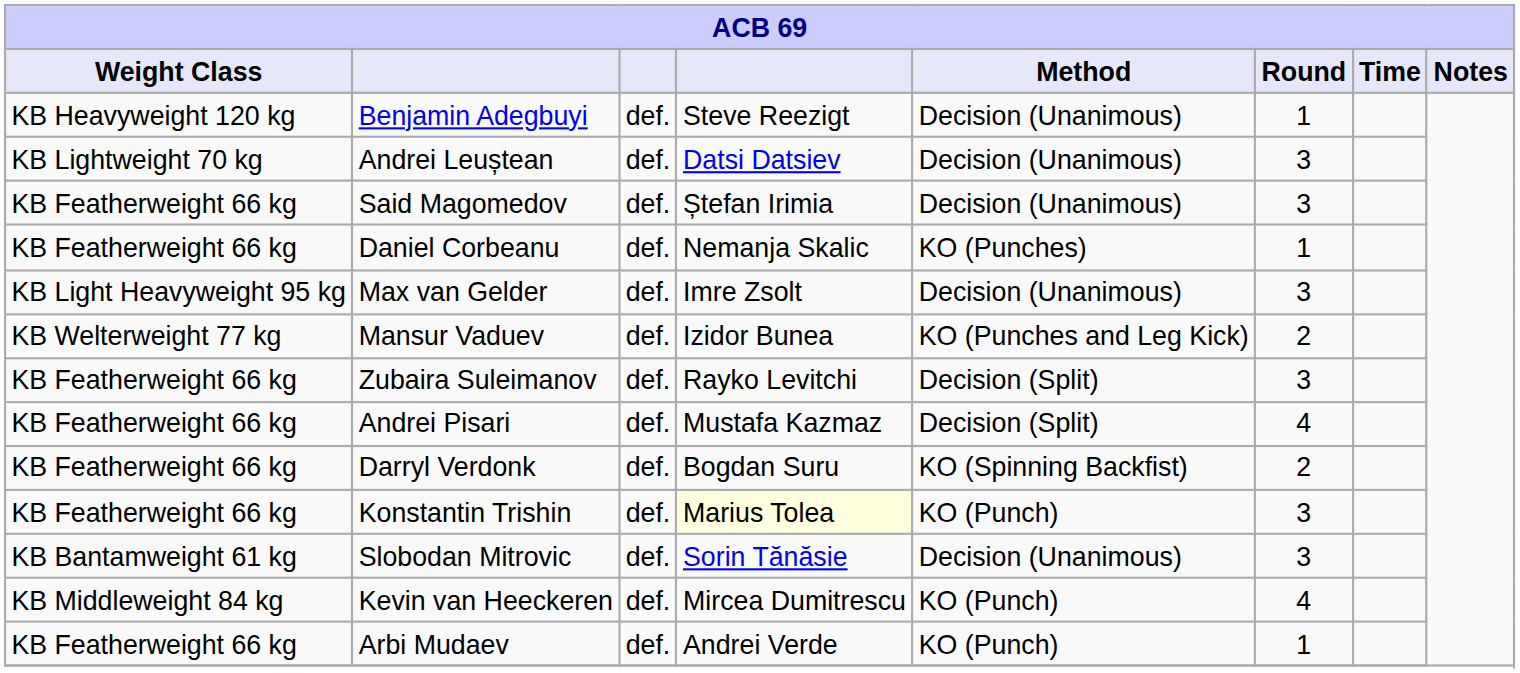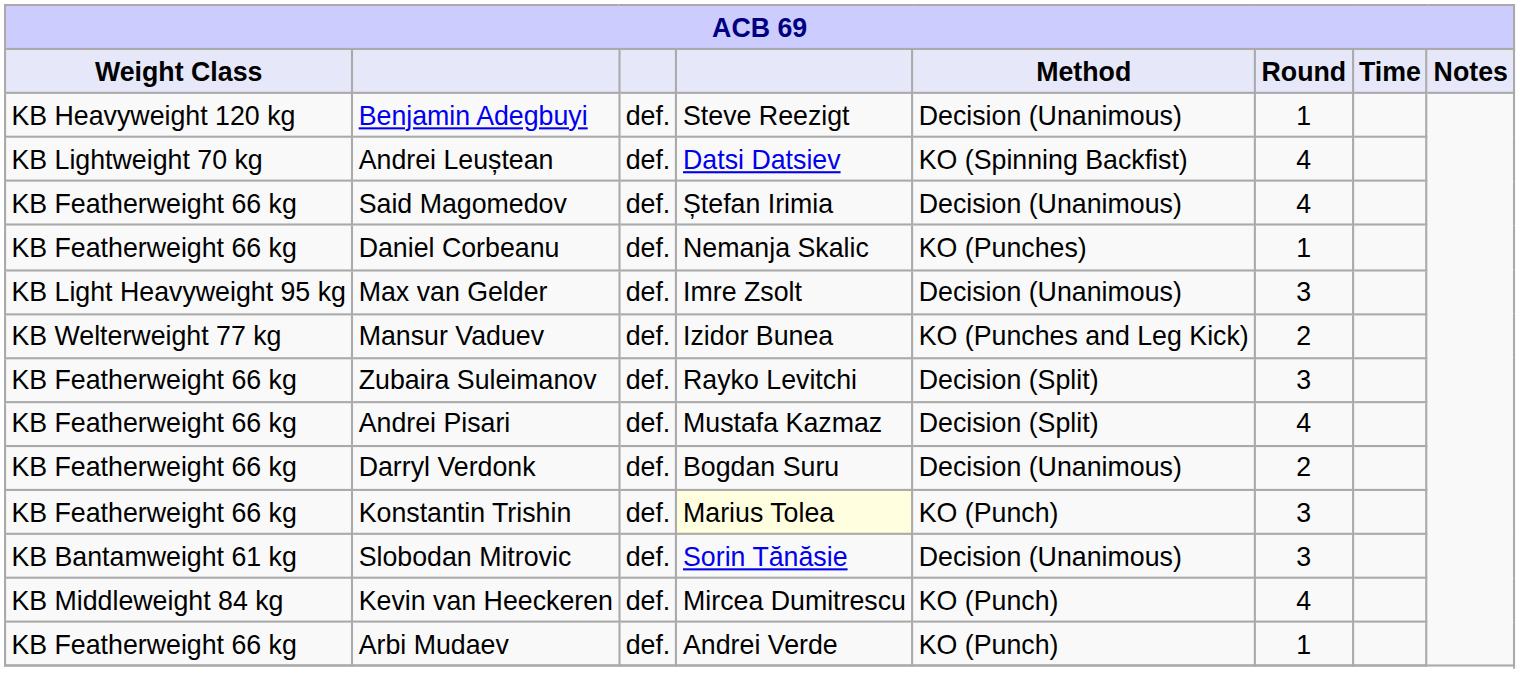 <table class="wikitable" style="font-size: 80%;">
 <tr>
 <th colspan="8" style="background-color: #ccf; color: #000080; text-align: center;"><strong>ACB 69</strong></th>
 </tr>
 <tr>
 <th colspan="1" style="background-color: #E6E8FA; color: #000000; text-align: center;">Weight Class</th>
 <th colspan="1" style="background-color: #E6E8FA; color: #000000; text-align: center;"></th>
 <th colspan="1" style="background-color: #E6E8FA; color: #000000; text-align: center;"></th>
 <th colspan="1" style="background-color: #E6E8FA; color: #000000; text-align: center;"></th>
 <th colspan="1" style="background-color: #E6E8FA; color: #000000; text-align: center;">Method</th>
 <th colspan="1" style="background-color: #E6E8FA; color: #000000; text-align: center;">Round</th>
 <th colspan="1" style="background-color: #E6E8FA; color: #000000; text-align: center;">Time</th>
 <th colspan="1" style="background-color: #E6E8FA; color: #000000; text-align: center;">Notes</th>
 </tr>
 <tr>
 <td>KB Heavyweight 120 kg</td>
 <td> <a href='#'>Benjamin Adegbuyi</a></td>
 <td>def.</td>
 <td> Steve Reezigt</td>
 <td>Decision (Unanimous)</td>
 <td align=center>1</td>
 <td></td>
 </tr>
 <tr>
 <td>KB Lightweight 70 kg</td>
 <td> Andrei Leuștean</td>
 <td>def.</td>
 <td> <a href='#'>Datsi Datsiev</a></td>
-<td>Decision (Unanimous)</td>
-<td align=center>3</td>
+<td>KO (Spinning Backfist)</td>
+<td align=center>4</td>
 <td></td>
 </tr>
 <tr>
 <td>KB Featherweight 66 kg</td>
 <td> Said Magomedov</td>
 <td>def.</td>
 <td> Ștefan Irimia</td>
 <td>Decision (Unanimous)</td>
-<td align=center>3</td>
+<td align=center>4</td>
 <td></td>
 </tr>
 <tr>
 <td>KB Featherweight 66 kg</td>
 <td> Daniel Corbeanu</td>
 <td>def.</td>
 <td> Nemanja Skalic</td>
 <td>KO (Punches)</td>
 <td align=center>1</td>
 <td></td>
 </tr>
 <tr>
 <td>KB Light Heavyweight 95 kg</td>
 <td> Max van Gelder</td>
 <td>def.</td>
 <td> Imre Zsolt</td>
 <td>Decision (Unanimous)</td>
 <td align=center>3</td>
 <td></td>
 </tr>
 <tr>
 <td>KB Welterweight 77 kg</td>
 <td> Mansur Vaduev</td>
 <td>def.</td>
 <td> Izidor Bunea</td>
 <td>KO (Punches and Leg Kick)</td>
 <td align=center>2</td>
 <td></td>
 </tr>
 <tr>
 <td>KB Featherweight 66 kg</td>
 <td> Zubaira Suleimanov</td>
 <td>def.</td>
 <td> Rayko Levitchi</td>
 <td>Decision (Split)</td>
 <td align=center>3</td>
 <td></td>
 </tr>
 <tr>
 <td>KB Featherweight 66 kg</td>
 <td> Andrei Pisari</td>
 <td>def.</td>
 <td> Mustafa Kazmaz</td>
 <td>Decision (Split)</td>
 <td align=center>4</td>
 <td></td>
 </tr>
 <tr>
 <td>KB Featherweight 66 kg</td>
 <td> Darryl Verdonk</td>
 <td>def.</td>
 <td> Bogdan Suru</td>
-<td>KO (Spinning Backfist)</td>
+<td>Decision (Unanimous)</td>
 <td align=center>2</td>
 <td></td>
 </tr>
 <tr>
 <td>KB Featherweight 66 kg</td>
 <td> Konstantin Trishin</td>
 <td>def.</td>
 <td style="background: lightyellow;"> Marius Tolea</td>
 <td>KO (Punch)</td>
 <td align=center>3</td>
 <td></td>
 </tr>
 <tr>
 <td>KB Bantamweight 61 kg</td>
 <td> Slobodan Mitrovic</td>
 <td>def.</td>
 <td> <a href='#'>Sorin Tănăsie</a></td>
 <td>Decision (Unanimous)</td>
 <td align=center>3</td>
 <td></td>
 </tr>
 <tr>
 <td>KB Middleweight 84 kg</td>
 <td> Kevin van Heeckeren</td>
 <td>def.</td>
 <td> Mircea Dumitrescu</td>
 <td>KO (Punch)</td>
 <td align=center>4</td>
 <td></td>
 </tr>
 <tr>
 <td>KB Featherweight 66 kg</td>
 <td> Arbi Mudaev</td>
 <td>def.</td>
 <td> Andrei Verde</td>
 <td>KO (Punch)</td>
 <td align=center>1</td>
 <td></td>
 </tr>
 <tr>
 </tr>
 </table>
